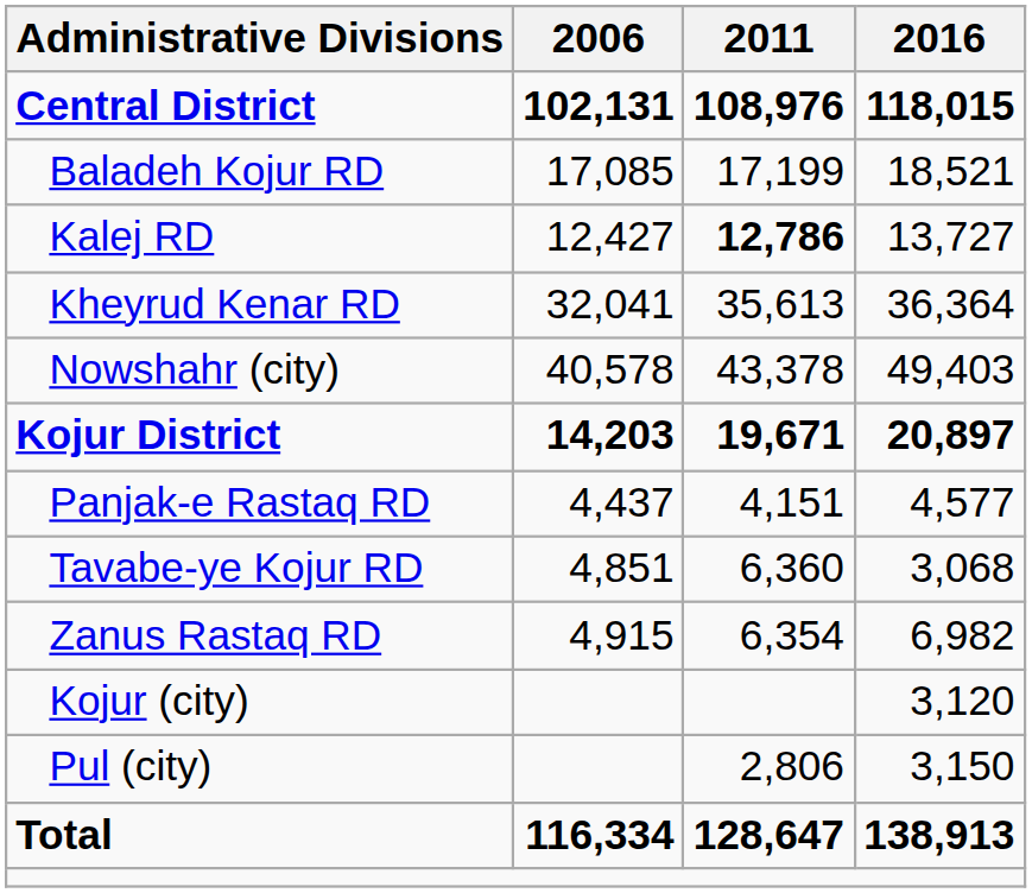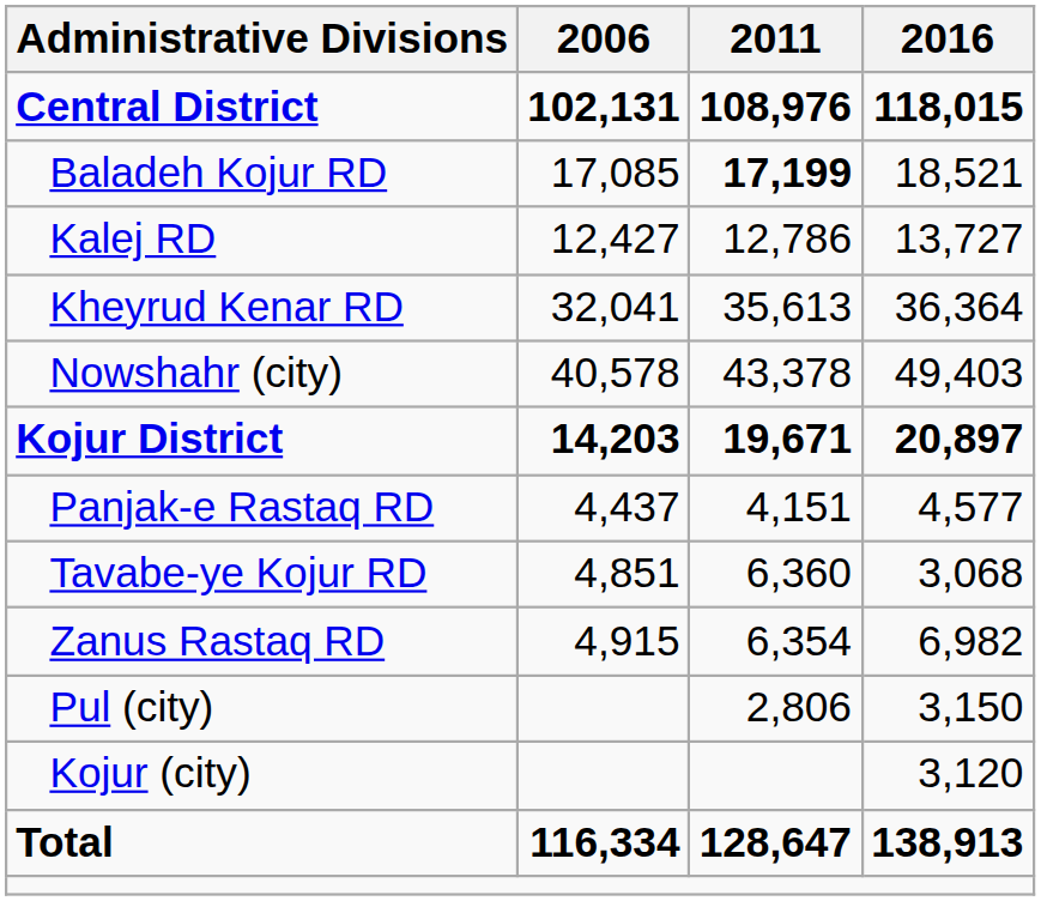 <table class="wikitable">
 <tr>
 <th>Administrative Divisions</th>
 <th>2006</th>
 <th>2011</th>
 <th>2016</th>
 </tr>
 <tr>
 <td><strong><a href='#'>Central District</a></strong></td>
 <td style="text-align: right;"><strong>102,131</strong></td>
 <td style="text-align: right;"><strong>108,976</strong></td>
 <td style="text-align: right;"><strong>118,015</strong></td>
 </tr>
 <tr>
 <td style="padding-left: 1em;"><a href='#'>Baladeh Kojur RD</a></td>
 <td style="text-align: right;">17,085</td>
-<td style="text-align: right;">17,199</td>
+<td style="text-align: right;"><strong>17,199</strong></td>
 <td style="text-align: right;">18,521</td>
 </tr>
 <tr>
 <td style="padding-left: 1em;"><a href='#'>Kalej RD</a></td>
 <td style="text-align: right;">12,427</td>
-<td style="text-align: right;"><strong>12,786</strong></td>
+<td style="text-align: right;">12,786</td>
 <td style="text-align: right;">13,727</td>
 </tr>
 <tr>
 <td style="padding-left: 1em;"><a href='#'>Kheyrud Kenar RD</a></td>
 <td style="text-align: right;">32,041</td>
 <td style="text-align: right;">35,613</td>
 <td style="text-align: right;">36,364</td>
 </tr>
 <tr>
 <td style="padding-left: 1em;"><a href='#'>Nowshahr</a> (city)</td>
 <td style="text-align: right;">40,578</td>
 <td style="text-align: right;">43,378</td>
 <td style="text-align: right;">49,403</td>
 </tr>
 <tr>
 <td><strong><a href='#'>Kojur District</a></strong></td>
 <td style="text-align: right;"><strong>14,203</strong></td>
 <td style="text-align: right;"><strong>19,671</strong></td>
 <td style="text-align: right;"><strong>20,897</strong></td>
 </tr>
 <tr>
 <td style="padding-left: 1em;"><a href='#'>Panjak-e Rastaq RD</a></td>
 <td style="text-align: right;">4,437</td>
 <td style="text-align: right;">4,151</td>
 <td style="text-align: right;">4,577</td>
 </tr>
 <tr>
 <td style="padding-left: 1em;"><a href='#'>Tavabe-ye Kojur RD</a></td>
 <td style="text-align: right;">4,851</td>
 <td style="text-align: right;">6,360</td>
 <td style="text-align: right;">3,068</td>
 </tr>
 <tr>
 <td style="padding-left: 1em;"><a href='#'>Zanus Rastaq RD</a></td>
 <td style="text-align: right;">4,915</td>
 <td style="text-align: right;">6,354</td>
 <td style="text-align: right;">6,982</td>
 </tr>
 <tr>
+<td style="padding-left: 1em;"><a href='#'>Pul</a> (city)</td>
+<td style="text-align: right;"></td>
+<td style="text-align: right;">2,806</td>
+<td style="text-align: right;">3,150</td>
+</tr>
+<tr>
 <td style="padding-left: 1em;"><a href='#'>Kojur</a> (city)</td>
 <td style="text-align: right;"></td>
 <td style="text-align: right;"></td>
 <td style="text-align: right;">3,120</td>
-</tr>
-<tr>
-<td style="padding-left: 1em;"><a href='#'>Pul</a> (city)</td>
-<td style="text-align: right;"></td>
-<td style="text-align: right;">2,806</td>
-<td style="text-align: right;">3,150</td>
 </tr>
 <tr>
 <td><strong>Total</strong></td>
 <td style="text-align: right;"><strong>116,334</strong></td>
 <td style="text-align: right;"><strong>128,647</strong></td>
 <td style="text-align: right;"><strong>138,913</strong></td>
 </tr>
 <tr>
 <td colspan=4></td>
 </tr>
 </table>
